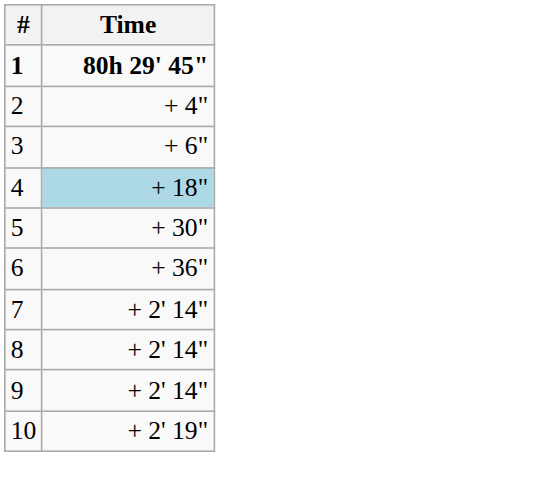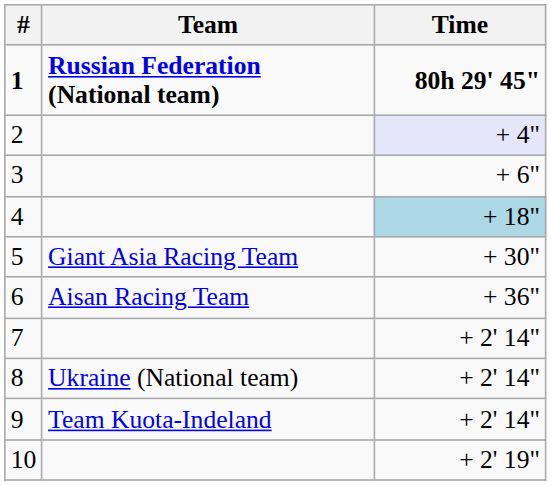 <table class="wikitable">
 <tr>
 <th>#</th>
+<th width=200>Team</th>
 <th width=100>Time</th>
 </tr>
 <tr>
 <td><strong>1</strong></td>
+<td><strong><a href='#'>Russian Federation</a> (National team)</strong> </td>
 <td align=right><strong>80h 29' 45"</strong></td>
 </tr>
 <tr>
 <td>2</td>
-<td align=right>+ 4"</td>
+<td></td>
+<td align=right style="background: lavender;">+ 4"</td>
 </tr>
 <tr>
 <td>3</td>
+<td></td>
 <td align=right>+ 6"</td>
 </tr>
 <tr>
 <td>4</td>
+<td></td>
 <td align=right style="background: lightblue;">+ 18"</td>
 </tr>
 <tr>
 <td>5</td>
+<td><a href='#'>Giant Asia Racing Team</a></td>
 <td align=right>+ 30"</td>
 </tr>
 <tr>
 <td>6</td>
+<td><a href='#'>Aisan Racing Team</a></td>
 <td align=right>+ 36"</td>
 </tr>
 <tr>
 <td>7</td>
+<td></td>
 <td align=right>+ 2' 14"</td>
 </tr>
 <tr>
 <td>8</td>
+<td><a href='#'>Ukraine</a> (National team)</td>
 <td align=right>+ 2' 14"</td>
 </tr>
 <tr>
 <td>9</td>
+<td><a href='#'>Team Kuota-Indeland</a></td>
 <td align=right>+ 2' 14"</td>
 </tr>
 <tr>
 <td>10</td>
+<td></td>
 <td align=right>+ 2' 19"</td>
 </tr>
 </table>
